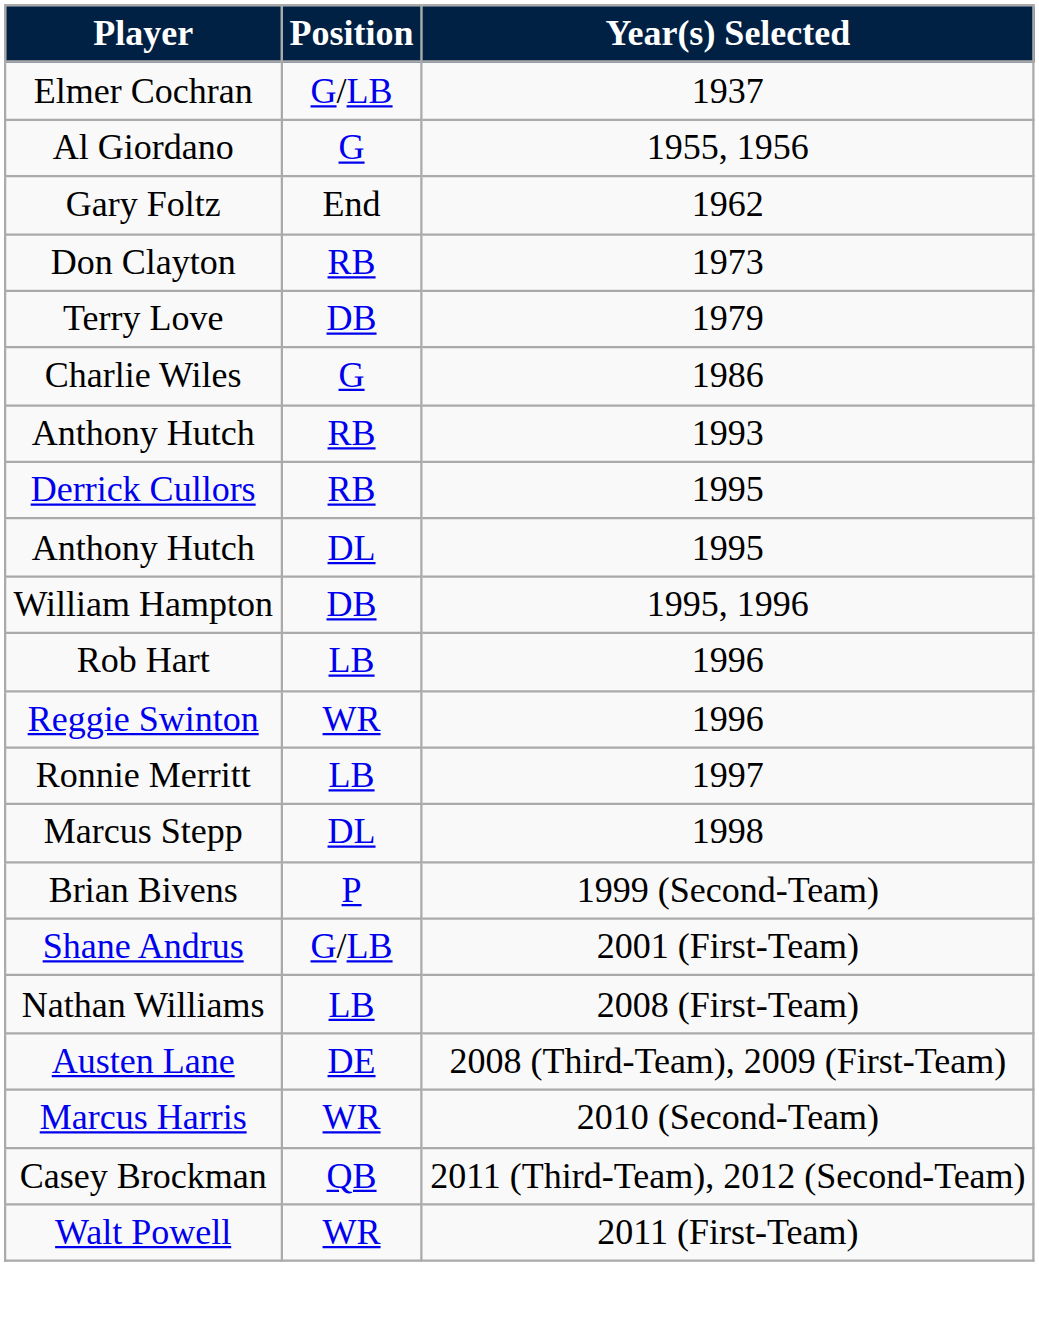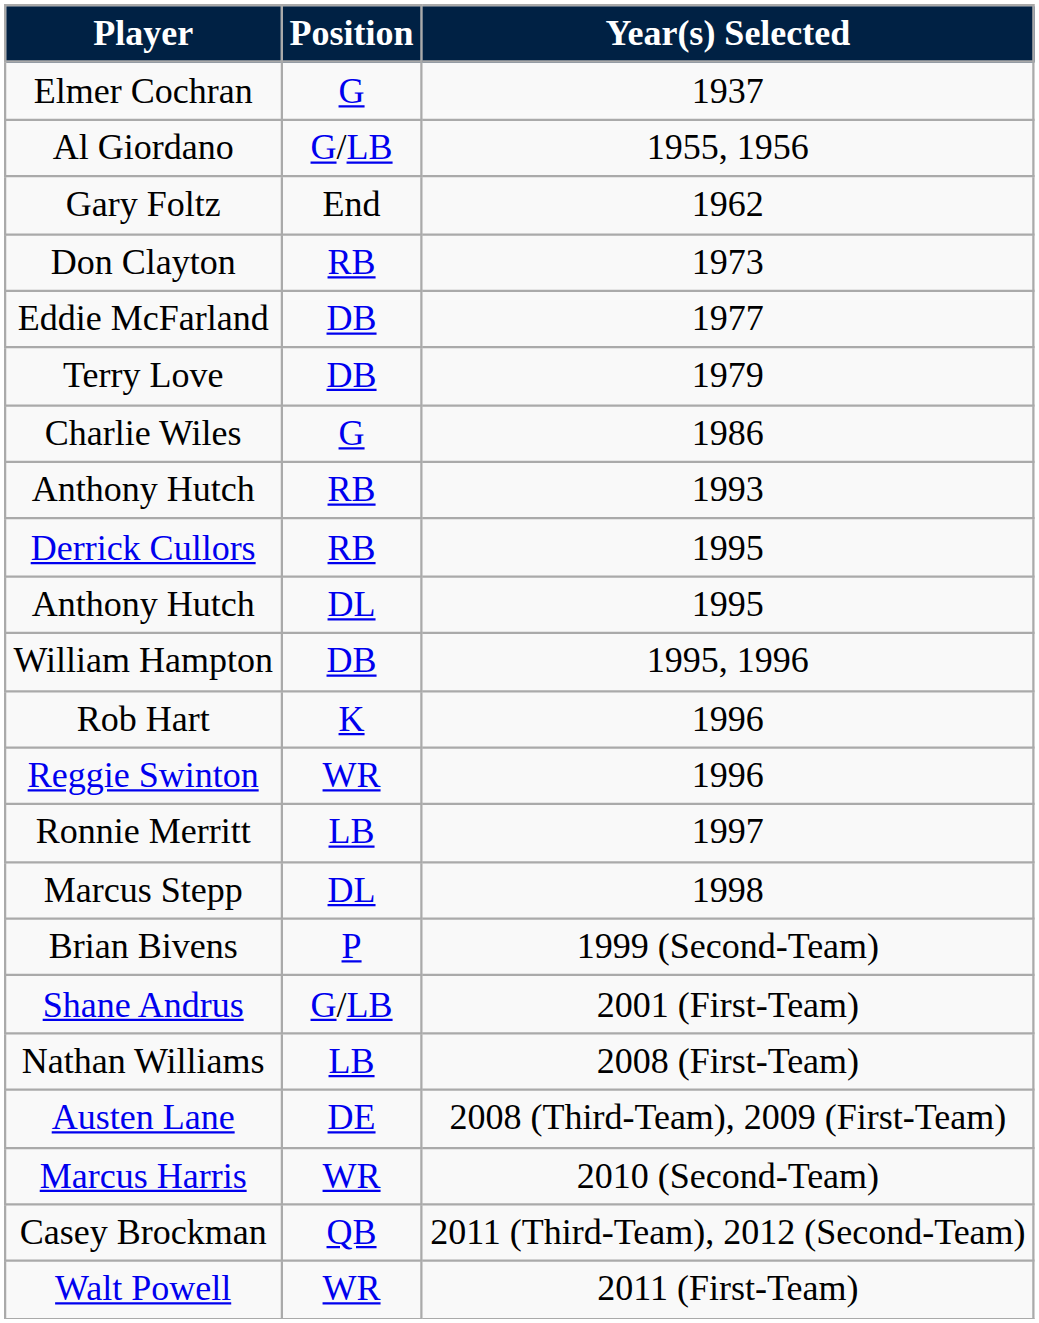 <table class="wikitable" style="text-align:center">
 <tr style="text-align:center; background:#002144; color:white;">
 <td><strong>Player</strong></td>
 <td><strong>Position</strong></td>
 <td><strong>Year(s) Selected</strong></td>
 </tr>
 <tr>
 <td>Elmer Cochran</td>
-<td><a href='#'>G</a>/<a href='#'>LB</a></td>
+<td><a href='#'>G</a></td>
 <td>1937</td>
 </tr>
 <tr>
 <td>Al Giordano</td>
-<td><a href='#'>G</a></td>
+<td><a href='#'>G</a>/<a href='#'>LB</a></td>
 <td>1955, 1956</td>
 </tr>
 <tr>
 <td>Gary Foltz</td>
 <td>End</td>
 <td>1962</td>
 </tr>
 <tr>
 <td>Don Clayton</td>
 <td><a href='#'>RB</a></td>
 <td>1973</td>
+</tr>
+<tr>
+<td>Eddie McFarland</td>
+<td><a href='#'>DB</a></td>
+<td>1977</td>
 </tr>
 <tr>
 <td>Terry Love</td>
 <td><a href='#'>DB</a></td>
 <td>1979</td>
 </tr>
 <tr>
 <td>Charlie Wiles</td>
 <td><a href='#'>G</a></td>
 <td>1986</td>
 </tr>
 <tr>
 <td>Anthony Hutch</td>
 <td><a href='#'>RB</a></td>
 <td>1993</td>
 </tr>
 <tr>
 <td><a href='#'>Derrick Cullors</a></td>
 <td><a href='#'>RB</a></td>
 <td>1995</td>
 </tr>
 <tr>
 <td>Anthony Hutch</td>
 <td><a href='#'>DL</a></td>
 <td>1995</td>
 </tr>
 <tr>
 <td>William Hampton</td>
 <td><a href='#'>DB</a></td>
 <td>1995, 1996</td>
 </tr>
 <tr>
 <td>Rob Hart</td>
-<td><a href='#'>LB</a></td>
+<td><a href='#'>K</a></td>
 <td>1996</td>
 </tr>
 <tr>
 <td><a href='#'>Reggie Swinton</a></td>
 <td><a href='#'>WR</a></td>
 <td>1996</td>
 </tr>
 <tr>
 <td>Ronnie Merritt</td>
 <td><a href='#'>LB</a></td>
 <td>1997</td>
 </tr>
 <tr>
 <td>Marcus Stepp</td>
 <td><a href='#'>DL</a></td>
 <td>1998</td>
 </tr>
 <tr>
 <td>Brian Bivens</td>
 <td><a href='#'>P</a></td>
 <td>1999 (Second-Team)</td>
 </tr>
 <tr>
 <td><a href='#'>Shane Andrus</a></td>
 <td><a href='#'>G</a>/<a href='#'>LB</a></td>
 <td>2001 (First-Team)</td>
 </tr>
 <tr>
 <td>Nathan Williams</td>
 <td><a href='#'>LB</a></td>
 <td>2008 (First-Team)</td>
 </tr>
 <tr>
 <td><a href='#'>Austen Lane</a></td>
 <td><a href='#'>DE</a></td>
 <td>2008 (Third-Team), 2009 (First-Team)</td>
 </tr>
 <tr>
 <td><a href='#'>Marcus Harris</a></td>
 <td><a href='#'>WR</a></td>
 <td>2010 (Second-Team)</td>
 </tr>
 <tr>
 <td>Casey Brockman</td>
 <td><a href='#'>QB</a></td>
 <td>2011 (Third-Team), 2012 (Second-Team)</td>
 </tr>
 <tr>
 <td><a href='#'>Walt Powell</a></td>
 <td><a href='#'>WR</a></td>
 <td>2011 (First-Team)</td>
 </tr>
 </table>
